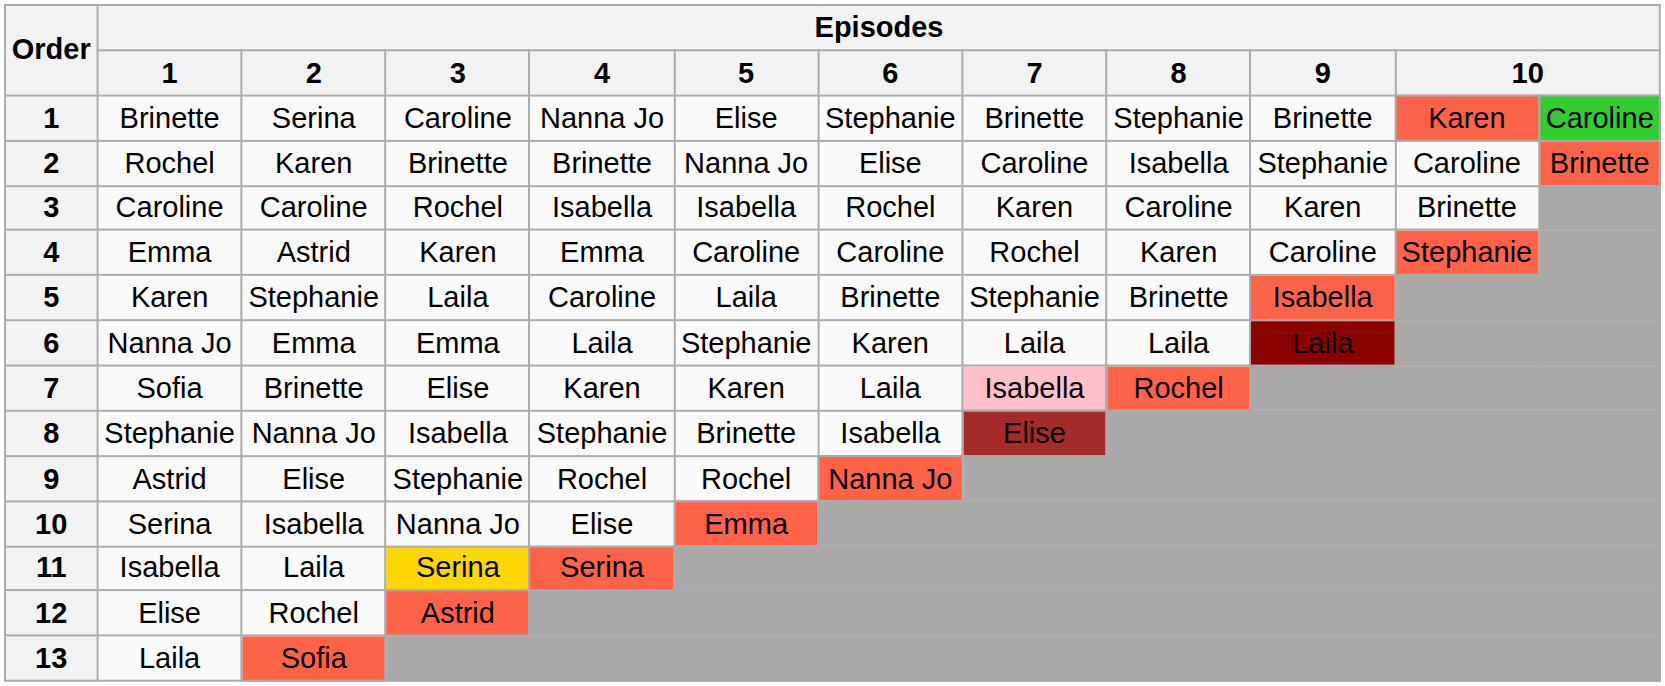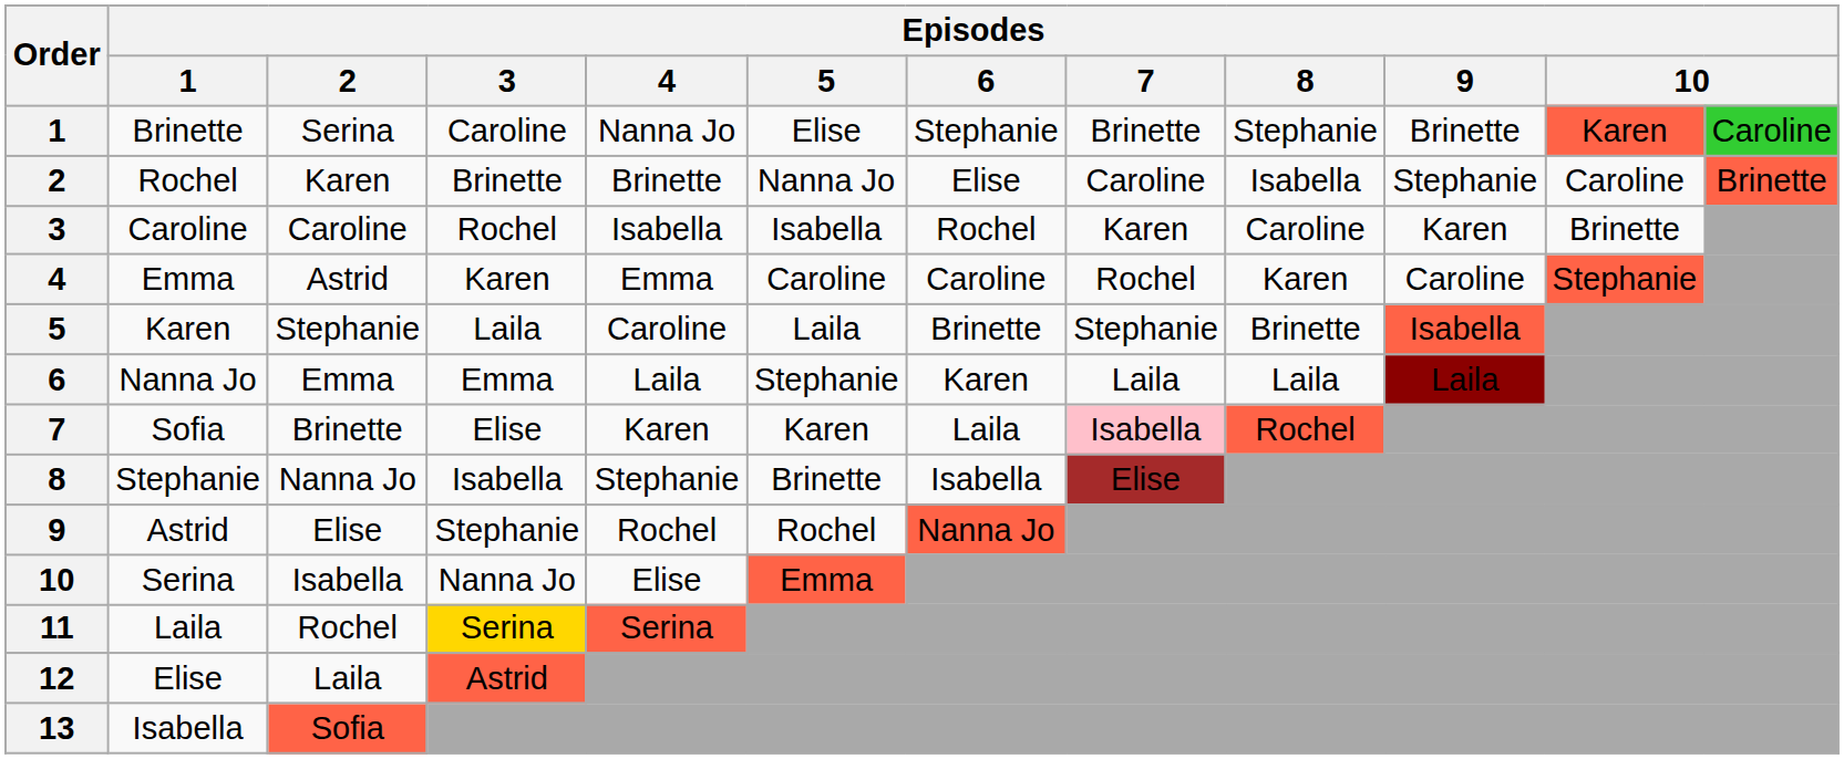 <table class="wikitable" style="text-align:center; font-size:92%">
 <tr>
 <th rowspan=2>Order</th>
 <th colspan=13>Episodes</th>
 </tr>
 <tr>
 <th>1</th>
 <th>2</th>
 <th>3</th>
 <th>4</th>
 <th>5</th>
 <th>6</th>
 <th>7</th>
 <th>8</th>
 <th>9</th>
 <th colspan=2>10</th>
 </tr>
 <tr>
 <th>1</th>
 <td>Brinette</td>
 <td>Serina</td>
 <td>Caroline</td>
 <td>Nanna Jo</td>
 <td>Elise</td>
 <td>Stephanie</td>
 <td>Brinette</td>
 <td>Stephanie</td>
 <td>Brinette</td>
 <td style="background:tomato;">Karen</td>
 <td style="background:limegreen;">Caroline</td>
 </tr>
 <tr>
 <th>2</th>
 <td>Rochel</td>
 <td>Karen</td>
 <td>Brinette</td>
 <td>Brinette</td>
 <td>Nanna Jo</td>
 <td>Elise</td>
 <td>Caroline</td>
 <td>Isabella</td>
 <td>Stephanie</td>
 <td>Caroline</td>
 <td style="background:tomato;">Brinette</td>
 </tr>
 <tr>
 <th>3</th>
 <td>Caroline</td>
 <td>Caroline</td>
 <td>Rochel</td>
 <td>Isabella</td>
 <td>Isabella</td>
 <td>Rochel</td>
 <td>Karen</td>
 <td>Caroline</td>
 <td>Karen</td>
 <td>Brinette</td>
 <td style="background:darkgray;"></td>
 </tr>
 <tr>
 <th>4</th>
 <td>Emma</td>
 <td>Astrid</td>
 <td>Karen</td>
 <td>Emma</td>
 <td>Caroline</td>
 <td>Caroline</td>
 <td>Rochel</td>
 <td>Karen</td>
 <td>Caroline</td>
 <td style="background:tomato;">Stephanie</td>
 <td style="background:darkgray;"></td>
 </tr>
 <tr>
 <th>5</th>
 <td>Karen</td>
 <td>Stephanie</td>
 <td>Laila</td>
 <td>Caroline</td>
 <td>Laila</td>
 <td>Brinette</td>
 <td>Stephanie</td>
 <td>Brinette</td>
 <td style="background:tomato;">Isabella</td>
 <td style="background:darkgray;" colspan="2"></td>
 </tr>
 <tr>
 <th>6</th>
 <td>Nanna Jo</td>
 <td>Emma</td>
 <td>Emma</td>
 <td>Laila</td>
 <td>Stephanie</td>
 <td>Karen</td>
 <td>Laila</td>
 <td>Laila</td>
 <td style="background:darkred"><span>Laila</span></td>
 <td style="background:darkgray;" colspan="4"></td>
 </tr>
 <tr>
 <th>7</th>
 <td>Sofia</td>
 <td>Brinette</td>
 <td>Elise</td>
 <td>Karen</td>
 <td>Karen</td>
 <td>Laila</td>
 <td style="background:pink;">Isabella</td>
 <td style="background:tomato;">Rochel</td>
 <td style="background:darkgray;" colspan="5"></td>
 </tr>
 <tr>
 <th>8</th>
 <td>Stephanie</td>
 <td>Nanna Jo</td>
 <td>Isabella</td>
 <td>Stephanie</td>
 <td>Brinette</td>
 <td>Isabella</td>
 <td style="background:brown"><span>Elise</span></td>
 <td style="background:darkgray;" colspan="6"></td>
 </tr>
 <tr>
 <th>9</th>
 <td>Astrid</td>
 <td>Elise</td>
 <td>Stephanie</td>
 <td>Rochel</td>
 <td>Rochel</td>
 <td style="background:tomato;">Nanna Jo</td>
 <td style="background:darkgray;" colspan="7"></td>
 </tr>
 <tr>
 <th>10</th>
 <td>Serina</td>
 <td>Isabella</td>
 <td>Nanna Jo</td>
 <td>Elise</td>
 <td style="background:tomato;">Emma</td>
 <td style="background:darkgray;" colspan="8"></td>
 </tr>
 <tr>
 <th>11</th>
-<td>Isabella</td>
 <td>Laila</td>
+<td>Rochel</td>
 <td style="background: gold;">Serina</td>
 <td style="background:tomato;">Serina</td>
 <td style="background:darkgray;" colspan="9"></td>
 </tr>
 <tr>
 <th>12</th>
 <td>Elise</td>
-<td>Rochel</td>
+<td>Laila</td>
 <td style="background:tomato;">Astrid</td>
 <td style="background:darkgray;" colspan="10"></td>
 </tr>
 <tr>
 <th>13</th>
-<td>Laila</td>
+<td>Isabella</td>
 <td style="background:tomato;">Sofia</td>
 <td style="background:darkgray;" colspan="11"></td>
 </tr>
 </table>
